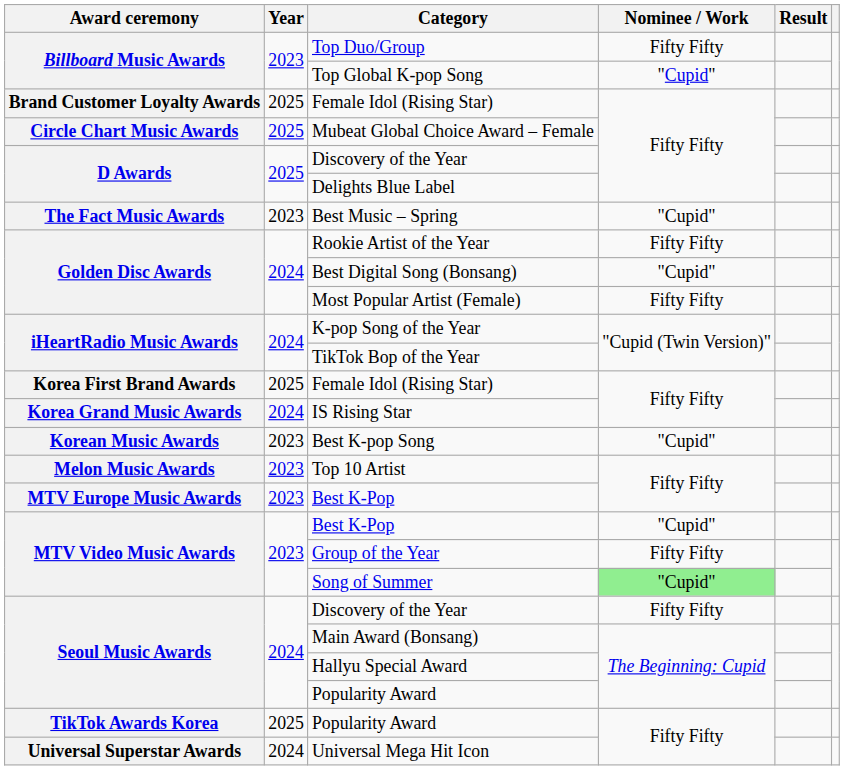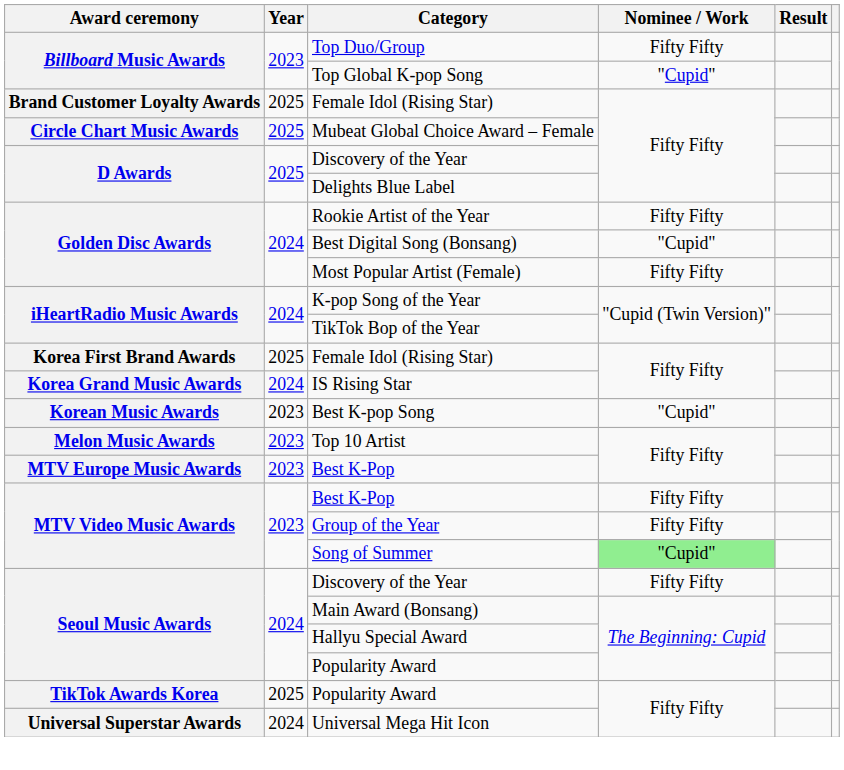 <table class="wikitable plainrowheaders sortable" style="text-align:center">
 <tr>
 <th scope="col">Award ceremony</th>
 <th scope="col">Year</th>
 <th scope="col">Category</th>
 <th scope="col">Nominee / Work</th>
 <th scope="col">Result</th>
 <th scope="col" class="unsortable"></th>
 </tr>
 <tr>
 <th scope="row" rowspan="2"><a href='#'><em>Billboard</em> Music Awards</a></th>
 <td rowspan="2"><a href='#'>2023</a></td>
 <td style="text-align:left"><a href='#'>Top Duo/Group</a></td>
 <td>Fifty Fifty</td>
 <td></td>
 <td rowspan="2"></td>
 </tr>
 <tr>
 <td style="text-align:left">Top Global K-pop Song</td>
 <td>"<a href='#'>Cupid</a>"</td>
 <td></td>
 </tr>
 <tr>
 <th scope="row">Brand Customer Loyalty Awards</th>
 <td>2025</td>
 <td style="text-align:left">Female Idol (Rising Star)</td>
 <td rowspan="4">Fifty Fifty</td>
 <td></td>
 <td></td>
 </tr>
 <tr>
 <th scope="row"><a href='#'>Circle Chart Music Awards</a></th>
 <td><a href='#'>2025</a></td>
 <td style="text-align:left">Mubeat Global Choice Award – Female</td>
 <td></td>
 <td></td>
 </tr>
 <tr>
 <th scope="row" rowspan="2"><a href='#'>D Awards</a></th>
 <td rowspan="2"><a href='#'>2025</a></td>
 <td style="text-align:left">Discovery of the Year</td>
 <td></td>
 <td></td>
 </tr>
 <tr>
 <td style="text-align:left">Delights Blue Label</td>
-<td></td>
-<td></td>
-</tr>
-<tr>
-<th scope="row"><a href='#'>The Fact Music Awards</a></th>
-<td>2023</td>
-<td style="text-align:left">Best Music – Spring</td>
-<td>"Cupid"</td>
 <td></td>
 <td></td>
 </tr>
 <tr>
 <th scope="row" rowspan="3"><a href='#'>Golden Disc Awards</a></th>
 <td rowspan="3"><a href='#'>2024</a></td>
 <td style="text-align:left">Rookie Artist of the Year</td>
 <td>Fifty Fifty</td>
 <td></td>
 <td></td>
 </tr>
 <tr>
 <td style="text-align:left">Best Digital Song (Bonsang)</td>
 <td>"Cupid"</td>
 <td></td>
 <td></td>
 </tr>
 <tr>
 <td style="text-align:left">Most Popular Artist (Female)</td>
 <td>Fifty Fifty</td>
 <td></td>
 <td></td>
 </tr>
 <tr>
 <th scope="row" rowspan="2"><a href='#'>iHeartRadio Music Awards</a></th>
 <td rowspan="2"><a href='#'>2024</a></td>
 <td style="text-align:left">K-pop Song of the Year</td>
 <td rowspan="2">"Cupid (Twin Version)"</td>
 <td></td>
 <td rowspan="2"></td>
 </tr>
 <tr>
 <td style="text-align:left">TikTok Bop of the Year</td>
 <td></td>
 </tr>
 <tr>
 <th scope="row">Korea First Brand Awards</th>
 <td>2025</td>
 <td style="text-align:left">Female Idol (Rising Star)</td>
 <td rowspan="2">Fifty Fifty</td>
 <td></td>
 <td></td>
 </tr>
 <tr>
 <th scope="row"><a href='#'>Korea Grand Music Awards</a></th>
 <td><a href='#'>2024</a></td>
 <td style="text-align:left">IS Rising Star</td>
 <td></td>
 <td></td>
 </tr>
 <tr>
 <th scope="row"><a href='#'>Korean Music Awards</a></th>
 <td>2023</td>
 <td style="text-align:left">Best K-pop Song</td>
 <td>"Cupid"</td>
 <td></td>
 <td></td>
 </tr>
 <tr>
 <th scope="row"><a href='#'>Melon Music Awards</a></th>
 <td><a href='#'>2023</a></td>
 <td style="text-align:left">Top 10 Artist</td>
 <td rowspan="2">Fifty Fifty</td>
 <td></td>
 <td></td>
 </tr>
 <tr>
 <th scope="row"><a href='#'>MTV Europe Music Awards</a></th>
 <td><a href='#'>2023</a></td>
 <td style="text-align:left"><a href='#'>Best K-Pop</a></td>
 <td></td>
 <td></td>
 </tr>
 <tr>
 <th scope="row" rowspan="3"><a href='#'>MTV Video Music Awards</a></th>
 <td rowspan="3"><a href='#'>2023</a></td>
 <td style="text-align:left"><a href='#'>Best K-Pop</a></td>
-<td>"Cupid"</td>
+<td>Fifty Fifty</td>
 <td></td>
 <td></td>
 </tr>
 <tr>
 <td style="text-align:left"><a href='#'>Group of the Year</a></td>
 <td>Fifty Fifty</td>
 <td></td>
 <td rowspan="2"></td>
 </tr>
 <tr>
 <td style="text-align:left"><a href='#'>Song of Summer</a></td>
 <td style="background: lightgreen;">"Cupid"</td>
 <td></td>
 </tr>
 <tr>
 <th scope="row" rowspan="4"><a href='#'>Seoul Music Awards</a></th>
 <td rowspan="4"><a href='#'>2024</a></td>
 <td style="text-align:left">Discovery of the Year</td>
 <td>Fifty Fifty</td>
 <td></td>
 <td></td>
 </tr>
 <tr>
 <td style="text-align:left">Main Award (Bonsang)</td>
 <td rowspan="3"><em><a href='#'>The Beginning: Cupid</a></em></td>
 <td></td>
 <td rowspan="3"></td>
 </tr>
 <tr>
 <td style="text-align:left">Hallyu Special Award</td>
 <td></td>
 </tr>
 <tr>
 <td style="text-align:left">Popularity Award</td>
 <td></td>
 </tr>
 <tr>
 <th scope="row"><a href='#'>TikTok Awards Korea</a></th>
 <td>2025</td>
 <td style="text-align:left">Popularity Award</td>
 <td rowspan="2">Fifty Fifty</td>
 <td></td>
 <td></td>
 </tr>
 <tr>
 <th scope="row">Universal Superstar Awards</th>
 <td>2024</td>
 <td style="text-align:left">Universal Mega Hit Icon</td>
 <td></td>
 <td></td>
 </tr>
 </table>
